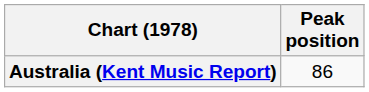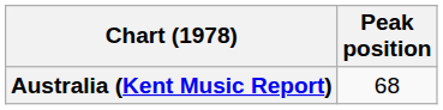 <table class="wikitable plainrowheaders" style="text-align:center">
 <tr>
 <th>Chart (1978)</th>
 <th>Peak<br>position</th>
 </tr>
 <tr>
 <th scope="row">Australia (<a href='#'>Kent Music Report</a>)</th>
-<td>86</td>
+<td>68</td>
 </tr>
 </table>
